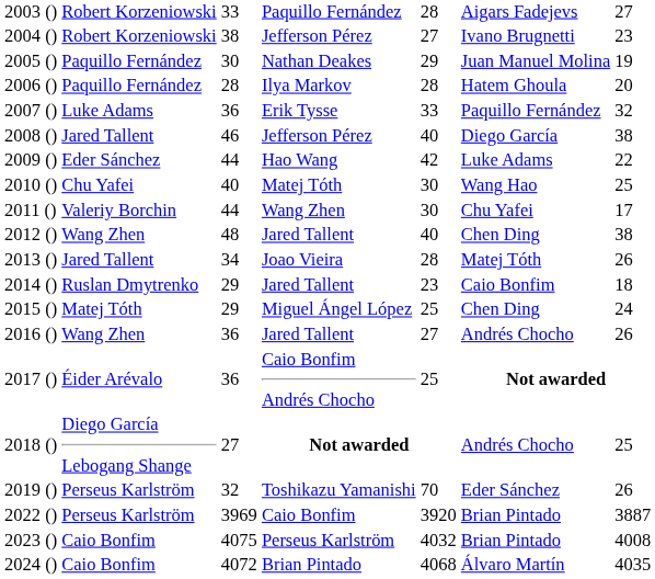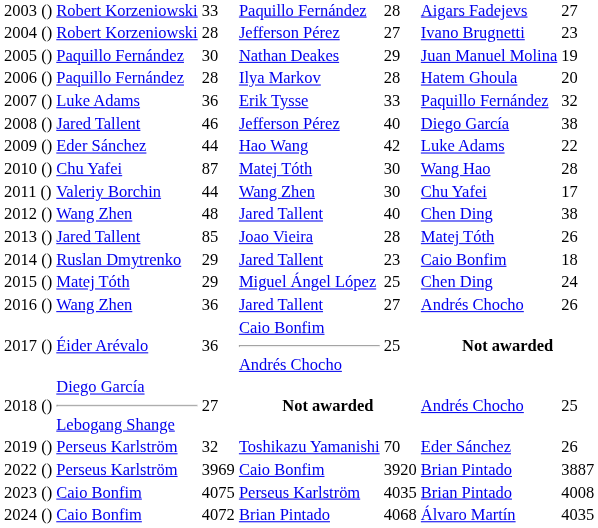 <table>
 <tr>
 <td>2003 ()</td>
 <td><a href='#'>Robert Korzeniowski</a><br></td>
 <td>33</td>
 <td><a href='#'>Paquillo Fernández</a><br></td>
 <td>28</td>
 <td><a href='#'>Aigars Fadejevs</a><br></td>
 <td>27</td>
 </tr>
 <tr>
 <td>2004 ()</td>
 <td><a href='#'>Robert Korzeniowski</a><br></td>
-<td>38</td>
+<td>28</td>
 <td><a href='#'>Jefferson Pérez</a><br></td>
 <td>27</td>
 <td><a href='#'>Ivano Brugnetti</a><br></td>
 <td>23</td>
 </tr>
 <tr>
 <td>2005 ()</td>
 <td><a href='#'>Paquillo Fernández</a><br></td>
 <td>30</td>
 <td><a href='#'>Nathan Deakes</a><br></td>
 <td>29</td>
 <td><a href='#'>Juan Manuel Molina</a><br></td>
 <td>19</td>
 </tr>
 <tr>
 <td>2006 ()</td>
 <td><a href='#'>Paquillo Fernández</a><br></td>
 <td>28</td>
 <td><a href='#'>Ilya Markov</a><br></td>
 <td>28</td>
 <td><a href='#'>Hatem Ghoula</a><br></td>
 <td>20</td>
 </tr>
 <tr>
 <td>2007 ()</td>
 <td><a href='#'>Luke Adams</a><br></td>
 <td>36</td>
 <td><a href='#'>Erik Tysse</a><br></td>
 <td>33</td>
 <td><a href='#'>Paquillo Fernández</a><br></td>
 <td>32</td>
 </tr>
 <tr>
 <td>2008 ()</td>
 <td><a href='#'>Jared Tallent</a><br></td>
 <td>46</td>
 <td><a href='#'>Jefferson Pérez</a><br></td>
 <td>40</td>
 <td><a href='#'>Diego García</a><br></td>
 <td>38</td>
 </tr>
 <tr>
 <td>2009 ()</td>
 <td><a href='#'>Eder Sánchez</a><br></td>
 <td>44</td>
 <td><a href='#'>Hao Wang</a><br></td>
 <td>42</td>
 <td><a href='#'>Luke Adams</a><br></td>
 <td>22</td>
 </tr>
 <tr>
 <td>2010 ()</td>
 <td><a href='#'>Chu Yafei</a><br></td>
-<td>40</td>
+<td>87</td>
 <td><a href='#'>Matej Tóth</a><br></td>
 <td>30</td>
 <td><a href='#'>Wang Hao</a><br></td>
-<td>25</td>
+<td>28</td>
 </tr>
 <tr>
 <td>2011 ()</td>
 <td><a href='#'>Valeriy Borchin</a><br></td>
 <td>44</td>
 <td><a href='#'>Wang Zhen</a><br></td>
 <td>30</td>
 <td><a href='#'>Chu Yafei</a><br></td>
 <td>17</td>
 </tr>
 <tr>
 <td>2012 ()</td>
 <td><a href='#'>Wang Zhen</a><br></td>
 <td>48</td>
 <td><a href='#'>Jared Tallent</a><br></td>
 <td>40</td>
 <td><a href='#'>Chen Ding</a><br></td>
 <td>38</td>
 </tr>
 <tr>
 <td>2013 ()</td>
 <td><a href='#'>Jared Tallent</a><br></td>
-<td>34</td>
+<td>85</td>
 <td><a href='#'>Joao Vieira</a><br></td>
 <td>28</td>
 <td><a href='#'>Matej Tóth</a><br></td>
 <td>26</td>
 </tr>
 <tr>
 <td>2014 ()</td>
 <td><a href='#'>Ruslan Dmytrenko</a><br></td>
 <td>29</td>
 <td><a href='#'>Jared Tallent</a><br></td>
 <td>23</td>
 <td><a href='#'>Caio Bonfim</a><br></td>
 <td>18</td>
 </tr>
 <tr>
 <td>2015 ()</td>
 <td><a href='#'>Matej Tóth</a><br></td>
 <td>29</td>
 <td><a href='#'>Miguel Ángel López</a><br></td>
 <td>25</td>
 <td><a href='#'>Chen Ding</a><br></td>
 <td>24</td>
 </tr>
 <tr>
 <td>2016 ()</td>
 <td><a href='#'>Wang Zhen</a><br></td>
 <td>36</td>
 <td><a href='#'>Jared Tallent</a><br></td>
 <td>27</td>
 <td><a href='#'>Andrés Chocho</a><br></td>
 <td>26</td>
 </tr>
 <tr>
 <td>2017 ()</td>
 <td><a href='#'>Éider Arévalo</a><br></td>
 <td>36</td>
 <td><a href='#'>Caio Bonfim</a><br><hr><a href='#'>Andrés Chocho</a><br></td>
 <td>25</td>
 <th colspan=2>Not awarded</th>
 </tr>
 <tr>
 <td>2018 ()</td>
 <td><a href='#'>Diego García</a><br><hr><a href='#'>Lebogang Shange</a><br></td>
 <td>27</td>
 <th colspan=2>Not awarded</th>
 <td><a href='#'>Andrés Chocho</a><br></td>
 <td>25</td>
 </tr>
 <tr>
 <td>2019 ()</td>
 <td><a href='#'>Perseus Karlström</a><br></td>
 <td>32</td>
 <td><a href='#'>Toshikazu Yamanishi</a><br></td>
 <td>70</td>
 <td><a href='#'>Eder Sánchez</a><br></td>
 <td>26</td>
 </tr>
 <tr>
 <td>2022 ()</td>
 <td><a href='#'>Perseus Karlström</a><br></td>
 <td>3969</td>
 <td><a href='#'>Caio Bonfim</a><br></td>
 <td>3920</td>
 <td><a href='#'>Brian Pintado</a><br></td>
 <td>3887</td>
 </tr>
 <tr>
 <td>2023 ()</td>
 <td><a href='#'>Caio Bonfim</a><br></td>
 <td>4075</td>
 <td><a href='#'>Perseus Karlström</a><br></td>
-<td>4032</td>
+<td>4035</td>
 <td><a href='#'>Brian Pintado</a><br></td>
 <td>4008</td>
 </tr>
 <tr>
 <td>2024 ()</td>
 <td><a href='#'>Caio Bonfim</a><br></td>
 <td>4072</td>
 <td><a href='#'>Brian Pintado</a><br></td>
 <td>4068</td>
 <td><a href='#'>Álvaro Martín</a><br></td>
 <td>4035</td>
 </tr>
 </table>
